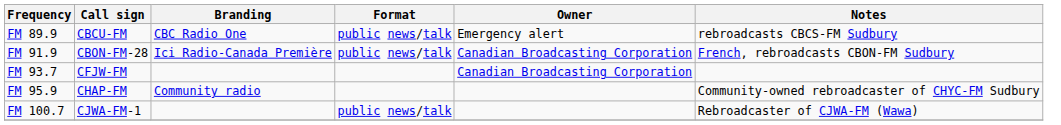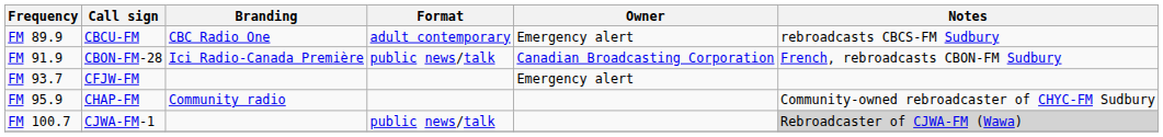 <table class="wikitable sortable">
 <tr>
 <th>Frequency</th>
 <th>Call sign</th>
 <th>Branding</th>
 <th>Format</th>
 <th>Owner</th>
 <th>Notes</th>
 </tr>
 <tr>
 <td><a href='#'>FM</a> 89.9</td>
 <td><a href='#'>CBCU-FM</a></td>
 <td><a href='#'>CBC Radio One</a></td>
-<td><a href='#'>public</a> <a href='#'>news</a>/<a href='#'>talk</a></td>
+<td><a href='#'>adult contemporary</a></td>
 <td>Emergency alert</td>
 <td>rebroadcasts CBCS-FM <a href='#'>Sudbury</a></td>
 </tr>
 <tr>
 <td><a href='#'>FM</a> 91.9</td>
 <td><a href='#'>CBON-FM</a>-28</td>
 <td><a href='#'>Ici Radio-Canada Première</a></td>
 <td><a href='#'>public</a> <a href='#'>news</a>/<a href='#'>talk</a></td>
 <td><a href='#'>Canadian Broadcasting Corporation</a></td>
 <td><a href='#'>French</a>, rebroadcasts CBON-FM <a href='#'>Sudbury</a></td>
 </tr>
 <tr>
 <td><a href='#'>FM</a> 93.7</td>
 <td><a href='#'>CFJW-FM</a></td>
 <td></td>
 <td></td>
-<td><a href='#'>Canadian Broadcasting Corporation</a></td>
+<td>Emergency alert</td>
 </tr>
 <tr>
 <td><a href='#'>FM</a> 95.9</td>
 <td><a href='#'>CHAP-FM</a></td>
 <td><a href='#'>Community radio</a></td>
 <td></td>
 <td></td>
 <td>Community-owned rebroadcaster of <a href='#'>CHYC-FM</a> Sudbury</td>
 </tr>
 <tr>
 <td><a href='#'>FM</a> 100.7</td>
 <td><a href='#'>CJWA-FM</a>-1</td>
 <td></td>
 <td><a href='#'>public</a> <a href='#'>news</a>/<a href='#'>talk</a></td>
 <td></td>
-<td>Rebroadcaster of <a href='#'>CJWA-FM</a> (<a href='#'>Wawa</a>)</td>
+<td style="background: lightgrey;">Rebroadcaster of <a href='#'>CJWA-FM</a> (<a href='#'>Wawa</a>)</td>
 </tr>
 <tr>
 </tr>
 </table>
